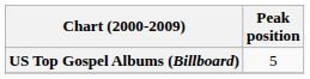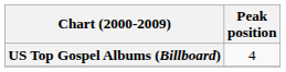 <table class="wikitable sortable plainrowheaders" style="text-align:center">
 <tr>
 <th scope="col">Chart (2000-2009)</th>
 <th scope="col">Peak<br>position</th>
 </tr>
 <tr>
 <th scope="row">US Top Gospel Albums (<em>Billboard</em>)</th>
-<td align="center">5</td>
+<td align="center">4</td>
 </tr>
 <tr>
 </tr>
 </table>
